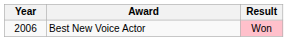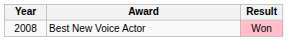 <table class="wikitable">
 <tr>
 <th width=60>Year</th>
 <th width=300>Award</th>
 <th width=60>Result</th>
 </tr>
 <tr>
-<td align="center">2006</td>
+<td align="center">2008</td>
 <td>Best New Voice Actor</td>
 <td align="center" style="background: pink;">Won</td>
 </tr>
 </table>
